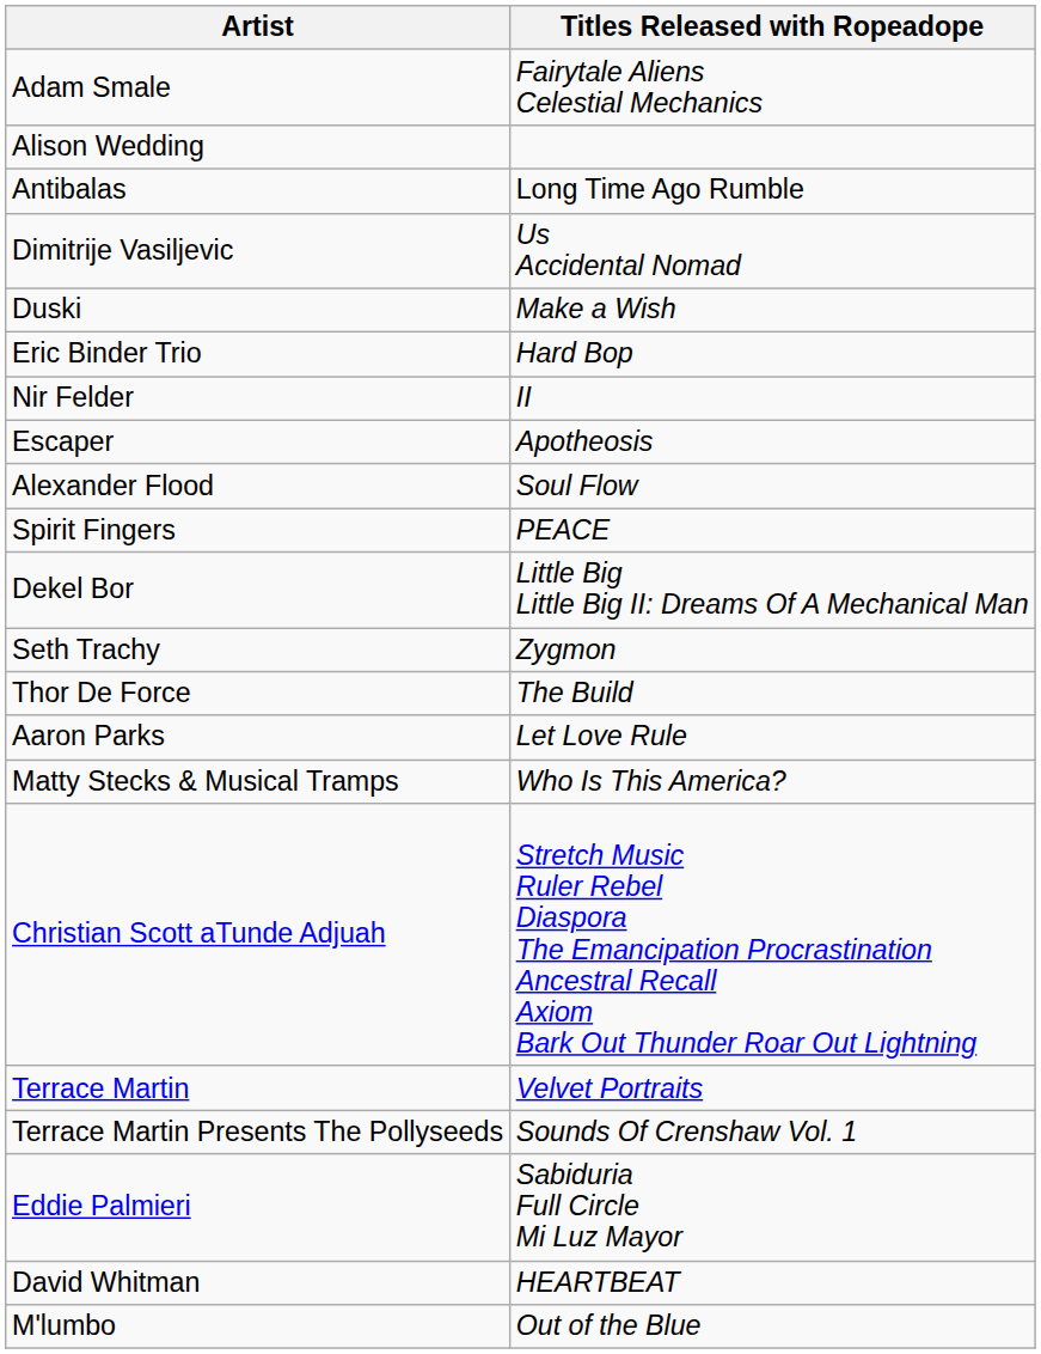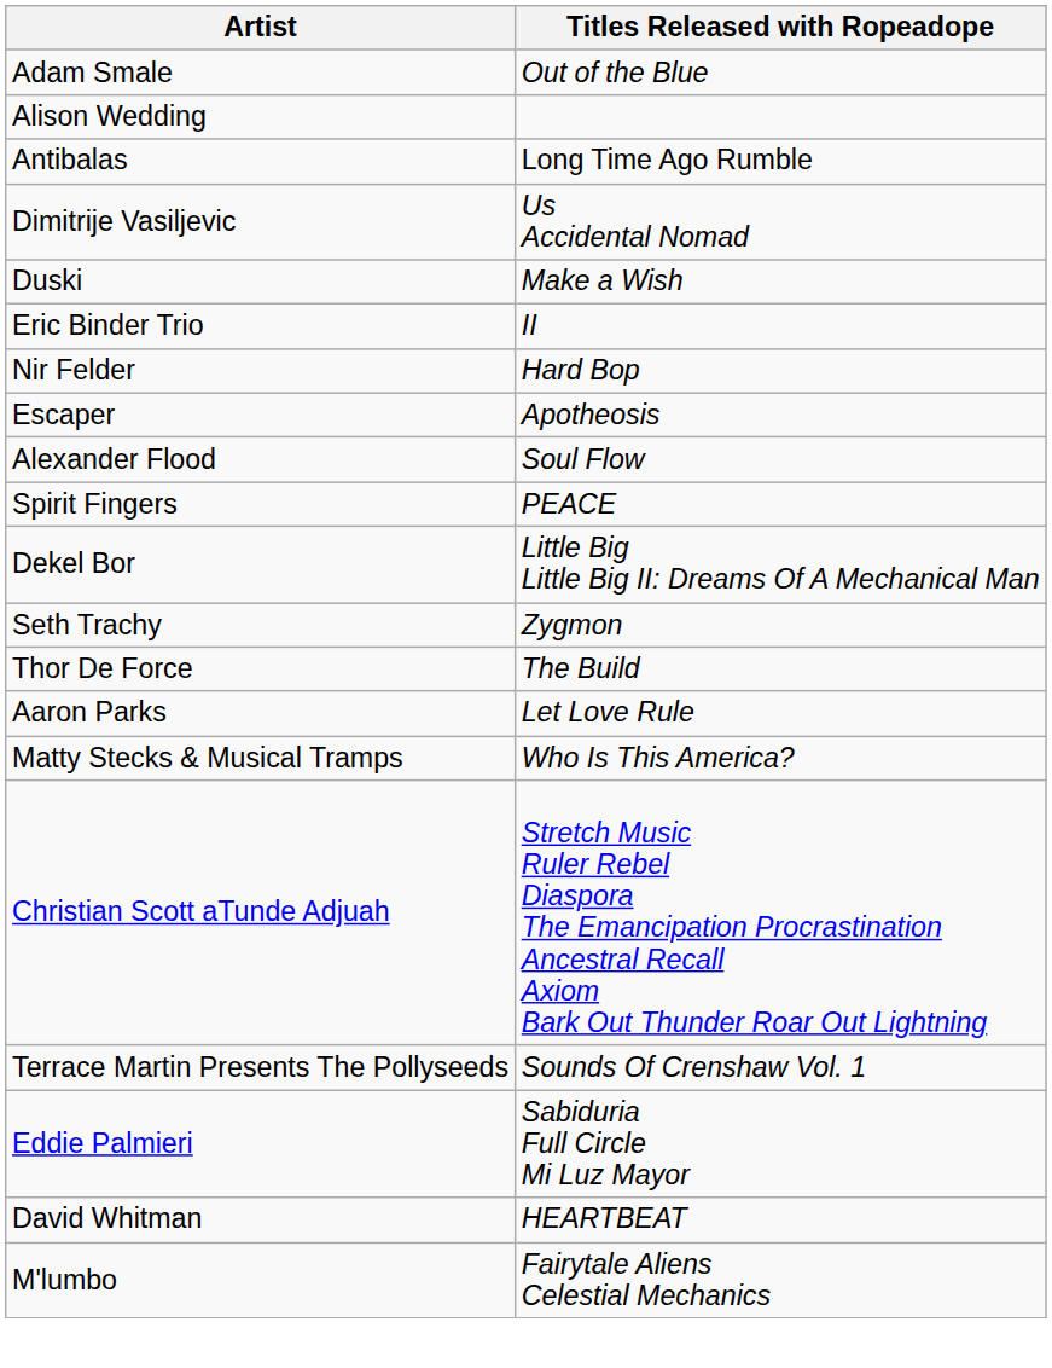 <table class="wikitable sortable mw-collapsible">
 <tr>
 <th>Artist</th>
 <th>Titles Released with Ropeadope</th>
 </tr>
 <tr>
 <td>Adam Smale</td>
-<td><em>Fairytale Aliens</em><br><em>Celestial Mechanics</em></td>
+<td><em>Out of the Blue</em></td>
 </tr>
 <tr>
 <td>Alison Wedding</td>
 <td></td>
 </tr>
 <tr>
 <td>Antibalas</td>
 <td>Long Time Ago Rumble</td>
 </tr>
 <tr>
 <td>Dimitrije Vasiljevic</td>
 <td><em>Us</em><br><em>Accidental Nomad</em></td>
 </tr>
 <tr>
 <td>Duski</td>
 <td><em>Make a Wish</em></td>
 </tr>
 <tr>
 <td>Eric Binder Trio</td>
-<td><em>Hard Bop</em></td>
+<td><em>II</em></td>
 </tr>
 <tr>
 <td>Nir Felder</td>
-<td><em>II</em></td>
+<td><em>Hard Bop</em></td>
 </tr>
 <tr>
 <td>Escaper</td>
 <td><em>Apotheosis</em></td>
 </tr>
 <tr>
 <td>Alexander Flood</td>
 <td><em>Soul Flow</em></td>
 </tr>
 <tr>
 <td>Spirit Fingers</td>
 <td><em>PEACE</em></td>
 </tr>
 <tr>
 <td>Dekel Bor</td>
 <td><em>Little Big</em><br><em>Little Big II: Dreams Of A Mechanical Man</em></td>
 </tr>
 <tr>
 <td>Seth Trachy</td>
 <td><em>Zygmon</em></td>
 </tr>
 <tr>
 <td>Thor De Force</td>
 <td><em>The Build</em></td>
 </tr>
 <tr>
 <td>Aaron Parks</td>
 <td><em>Let Love Rule</em></td>
 </tr>
 <tr>
 <td>Matty Stecks & Musical Tramps</td>
 <td><em>Who Is This America?</em></td>
 </tr>
 <tr>
 <td><a href='#'>Christian Scott aTunde Adjuah</a></td>
 <td><br><em><a href='#'>Stretch Music</a></em><br><em><a href='#'>Ruler Rebel</a></em><br><em><a href='#'>Diaspora</a></em><br><em><a href='#'>The Emancipation Procrastination</a></em><br><em><a href='#'>Ancestral Recall</a></em><br><em><a href='#'>Axiom</a></em><br><em><a href='#'>Bark Out Thunder Roar Out Lightning</a></em></td>
 </tr>
 <tr>
-<td><a href='#'>Terrace Martin</a></td>
-<td><em><a href='#'>Velvet Portraits</a></em></td>
-</tr>
-<tr>
 <td>Terrace Martin Presents The Pollyseeds</td>
 <td><em>Sounds Of Crenshaw Vol. 1</em></td>
 </tr>
 <tr>
 <td><a href='#'>Eddie Palmieri</a></td>
 <td><em>Sabiduria</em><br><em>Full Circle</em><br><em>Mi Luz Mayor</em></td>
 </tr>
 <tr>
 <td>David Whitman</td>
 <td><em>HEARTBEAT</em></td>
 </tr>
 <tr>
 <td>M'lumbo</td>
-<td><em>Out of the Blue</em></td>
+<td><em>Fairytale Aliens</em><br><em>Celestial Mechanics</em></td>
 </tr>
 </table>
